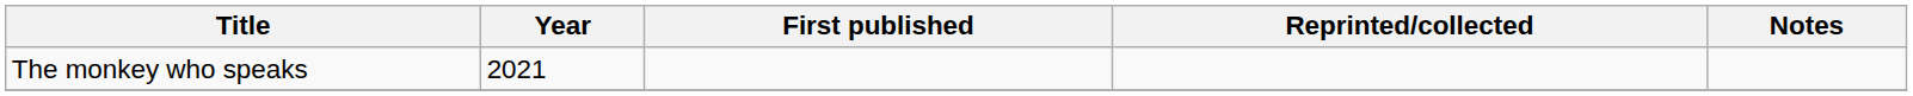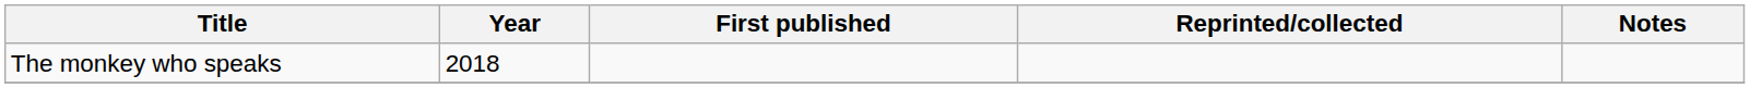 <table class='wikitable sortable' width='90%'>
 <tr>
 <th width=25%>Title</th>
 <th>Year</th>
 <th>First published</th>
 <th>Reprinted/collected</th>
 <th>Notes</th>
 </tr>
 <tr>
 <td>The monkey who speaks</td>
-<td>2021</td>
+<td>2018</td>
 <td></td>
 <td></td>
 <td></td>
 </tr>
 <tr>
 </tr>
 </table>
